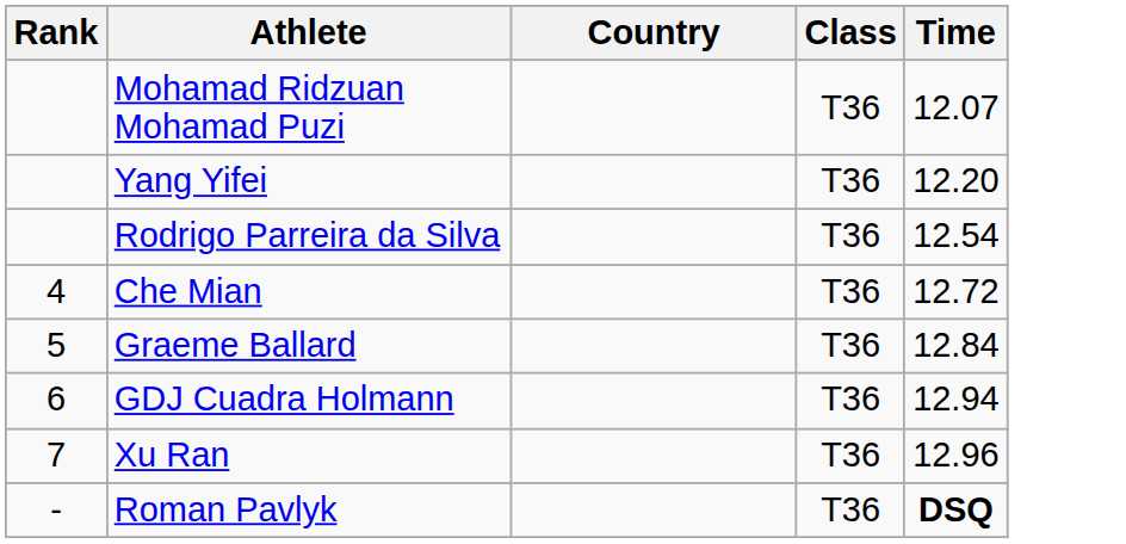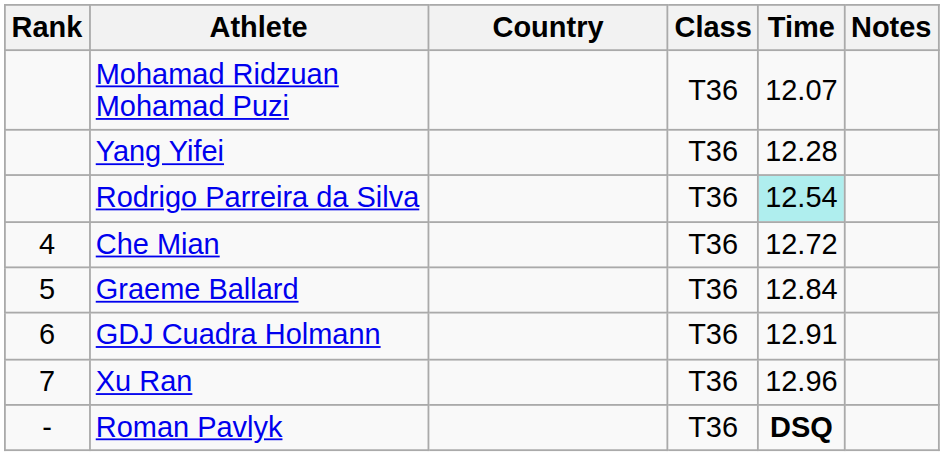 <table class="wikitable sortable" style="text-align:center">
 <tr>
 <th>Rank</th>
 <th style="width:180px">Athlete</th>
 <th style="width:125px">Country</th>
 <th>Class</th>
 <th>Time</th>
+<th>Notes</th>
 </tr>
 <tr>
 <td></td>
 <td style="text-align:left;"><a href='#'>Mohamad Ridzuan Mohamad Puzi</a></td>
 <td style="text-align:left;"></td>
 <td>T36</td>
 <td>12.07</td>
+<td></td>
 </tr>
 <tr>
 <td></td>
 <td style="text-align:left;"><a href='#'>Yang Yifei</a></td>
 <td style="text-align:left;"></td>
 <td>T36</td>
-<td>12.20</td>
+<td>12.28</td>
+<td></td>
 </tr>
 <tr>
 <td></td>
 <td style="text-align:left;"><a href='#'>Rodrigo Parreira da Silva</a></td>
 <td style="text-align:left;"></td>
 <td>T36</td>
-<td>12.54</td>
+<td style="background: paleturquoise;">12.54</td>
+<td></td>
 </tr>
 <tr>
 <td>4</td>
 <td style="text-align:left;"><a href='#'>Che Mian</a></td>
 <td style="text-align:left;"></td>
 <td>T36</td>
 <td>12.72</td>
+<td></td>
 </tr>
 <tr>
 <td>5</td>
 <td style="text-align:left;"><a href='#'>Graeme Ballard</a></td>
 <td style="text-align:left;"></td>
 <td>T36</td>
 <td>12.84</td>
+<td></td>
 </tr>
 <tr>
 <td>6</td>
 <td style="text-align:left;"><a href='#'>GDJ Cuadra Holmann</a></td>
 <td style="text-align:left;"></td>
 <td>T36</td>
-<td>12.94</td>
+<td>12.91</td>
+<td></td>
 </tr>
 <tr>
 <td>7</td>
 <td style="text-align:left;"><a href='#'>Xu Ran</a></td>
 <td style="text-align:left;"></td>
 <td>T36</td>
 <td>12.96</td>
+<td></td>
 </tr>
 <tr>
 <td>-</td>
 <td style="text-align:left;"><a href='#'>Roman Pavlyk</a></td>
 <td style="text-align:left;"></td>
 <td>T36</td>
 <td><strong>DSQ</strong></td>
+<td></td>
 </tr>
 </table>
